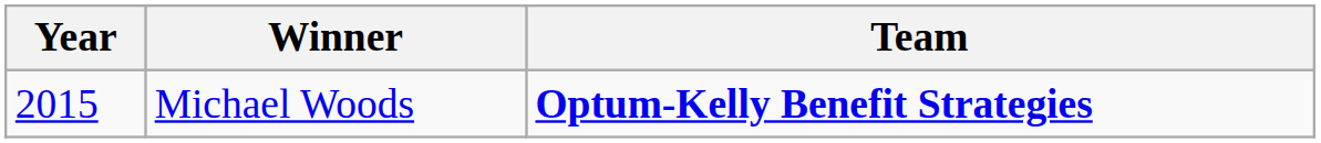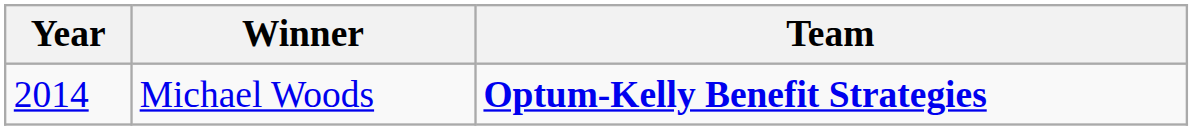 <table class="wikitable" style="font-size:100%" width=40%>
 <tr>
 <th>Year</th>
 <th>Winner</th>
 <th>Team</th>
 </tr>
 <tr>
-<td><a href='#'>2015</a></td>
+<td><a href='#'>2014</a></td>
 <td> <a href='#'>Michael Woods</a></td>
 <td><strong><a href='#'>Optum-Kelly Benefit Strategies</a></strong></td>
 </tr>
 </table>
